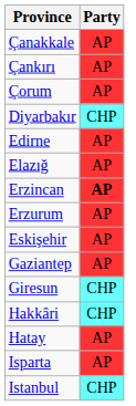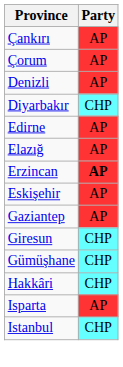 <table class="wikitable">
 <tr>
 <th>Province</th>
 <th>Party</th>
-</tr>
-<tr>
-<td><a href='#'>Çanakkale</a></td>
-<td style="background:#ff3333; text-align:center;">AP</td>
 </tr>
 <tr>
 <td><a href='#'>Çankırı</a></td>
 <td style="background:#ff3333; text-align:center;">AP</td>
 </tr>
 <tr>
 <td><a href='#'>Çorum</a></td>
+<td style="background:#ff3333; text-align:center;">AP</td>
+</tr>
+<tr>
+<td><a href='#'>Denizli</a></td>
 <td style="background:#ff3333; text-align:center;">AP</td>
 </tr>
 <tr>
 <td><a href='#'>Diyarbakır</a></td>
 <td style="background:#6ff; text-align:center;">CHP</td>
 </tr>
 <tr>
 <td><a href='#'>Edirne</a></td>
 <td style="background:#ff3333; text-align:center;">AP</td>
 </tr>
 <tr>
 <td><a href='#'>Elazığ</a></td>
 <td style="background:#ff3333; text-align:center;">AP</td>
 </tr>
 <tr>
 <td><a href='#'>Erzincan</a></td>
 <td style="background:#ff3333; text-align:center;"><strong>AP</strong></td>
 </tr>
 <tr>
-<td><a href='#'>Erzurum</a></td>
-<td style="background:#ff3333; text-align:center;">AP</td>
-</tr>
-<tr>
 <td><a href='#'>Eskişehir</a></td>
 <td style="background:#ff3333; text-align:center;">AP</td>
 </tr>
 <tr>
 <td><a href='#'>Gaziantep</a></td>
 <td style="background:#ff3333; text-align:center;">AP</td>
 </tr>
 <tr>
 <td><a href='#'>Giresun</a></td>
 <td style="background:#6ff; text-align:center;">CHP</td>
 </tr>
 <tr>
-<td><a href='#'>Hakkâri</a></td>
+<td><a href='#'>Gümüşhane</a></td>
 <td style="background:#6ff; text-align:center;">CHP</td>
 </tr>
 <tr>
-<td><a href='#'>Hatay</a></td>
-<td style="background:#ff3333; text-align:center;">AP</td>
+<td><a href='#'>Hakkâri</a></td>
+<td style="background:#6ff; text-align:center;">CHP</td>
 </tr>
 <tr>
 <td><a href='#'>Isparta</a></td>
 <td style="background:#ff3333; text-align:center;">AP</td>
 </tr>
 <tr>
 <td><a href='#'>Istanbul</a></td>
 <td style="background:#6ff; text-align:center;">CHP</td>
 </tr>
 </table>
